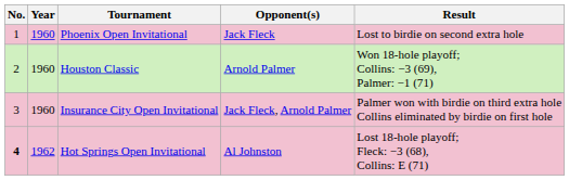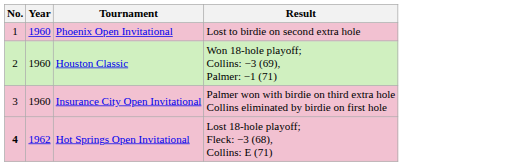 <table class="wikitable" style="font-size:95%;">
 <tr>
 <th>No.</th>
 <th>Year</th>
 <th>Tournament</th>
-<th>Opponent(s)</th>
 <th>Result</th>
 </tr>
 <tr style="background:#F2C1D1;">
 <td align=center>1</td>
 <td><a href='#'>1960</a></td>
 <td><a href='#'>Phoenix Open Invitational</a></td>
-<td> <a href='#'>Jack Fleck</a></td>
 <td>Lost to birdie on second extra hole</td>
 </tr>
 <tr style="background:#D0F0C0;">
 <td align=center>2</td>
 <td>1960</td>
 <td><a href='#'>Houston Classic</a></td>
-<td> <a href='#'>Arnold Palmer</a></td>
 <td>Won 18-hole playoff;<br>Collins: −3 (69),<br>Palmer: −1 (71)</td>
 </tr>
 <tr style="background:#F2C1D1;">
 <td align=center>3</td>
 <td>1960</td>
 <td><a href='#'>Insurance City Open Invitational</a></td>
-<td> <a href='#'>Jack Fleck</a>,  <a href='#'>Arnold Palmer</a></td>
 <td>Palmer won with birdie on third extra hole<br>Collins eliminated by birdie on first hole</td>
 </tr>
 <tr style="background:#F2C1D1;">
 <td align=center><strong>4</strong></td>
 <td><a href='#'>1962</a></td>
 <td><a href='#'>Hot Springs Open Invitational</a></td>
-<td> <a href='#'>Al Johnston</a></td>
 <td>Lost 18-hole playoff;<br>Fleck: −3 (68),<br>Collins: E (71)</td>
 </tr>
 </table>
